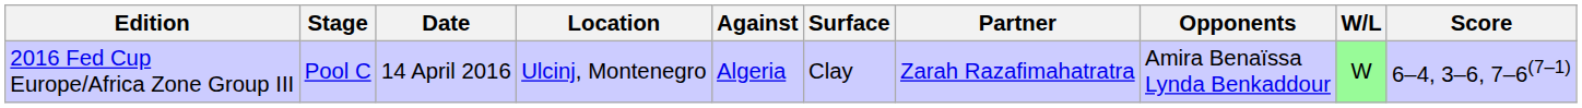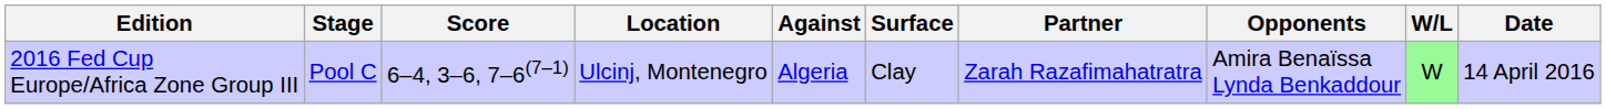 <table class=wikitable style=font-size:97%>
 <tr>
 <th>Edition</th>
 <th>Stage</th>
-<th>Date</th>
+<th>Score</th>
 <th>Location</th>
 <th>Against</th>
 <th>Surface</th>
 <th>Partner</th>
 <th>Opponents</th>
 <th>W/L</th>
-<th>Score</th>
+<th>Date</th>
 </tr>
 <tr style="background:#CCCCFF;">
 <td><a href='#'>2016 Fed Cup</a> <br> Europe/Africa Zone Group III</td>
 <td><a href='#'>Pool C</a></td>
-<td>14 April 2016</td>
+<td>6–4, 3–6, 7–6<sup>(7–1)</sup></td>
 <td><a href='#'>Ulcinj</a>, Montenegro</td>
 <td> <a href='#'>Algeria</a></td>
 <td>Clay</td>
 <td><a href='#'>Zarah Razafimahatratra</a></td>
 <td>Amira Benaïssa <br> <a href='#'>Lynda Benkaddour</a></td>
 <td style="text-align:center; background:#98fb98;">W</td>
-<td>6–4, 3–6, 7–6<sup>(7–1)</sup></td>
+<td>14 April 2016</td>
 </tr>
 </table>
